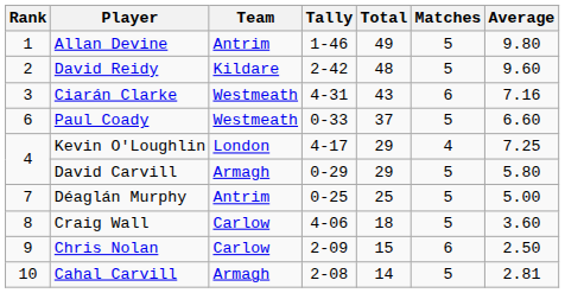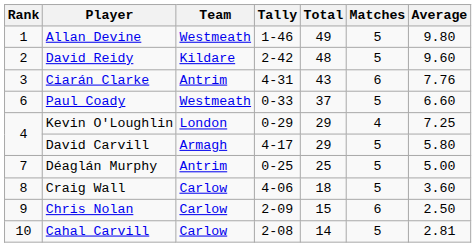 <table class="wikitable">
 <tr>
 <th>Rank</th>
 <th>Player</th>
 <th>Team</th>
 <th>Tally</th>
 <th>Total</th>
 <th>Matches</th>
 <th>Average</th>
 </tr>
 <tr>
 <td rowspan=1 align=center>1</td>
 <td><a href='#'>Allan Devine</a></td>
-<td><a href='#'>Antrim</a></td>
+<td><a href='#'>Westmeath</a></td>
 <td align=center>1-46</td>
 <td align=center>49</td>
 <td align=center>5</td>
 <td align=center>9.80</td>
 </tr>
 <tr>
 <td rowspan=1 align=center>2</td>
 <td><a href='#'>David Reidy</a></td>
 <td><a href='#'>Kildare</a></td>
 <td align=center>2-42</td>
 <td align=center>48</td>
 <td align=center>5</td>
 <td align=center>9.60</td>
 </tr>
 <tr>
 <td rowspan=1 align=center>3</td>
 <td><a href='#'>Ciarán Clarke</a></td>
-<td><a href='#'>Westmeath</a></td>
+<td><a href='#'>Antrim</a></td>
 <td align=center>4-31</td>
 <td align=center>43</td>
 <td align=center>6</td>
-<td align=center>7.16</td>
+<td align=center>7.76</td>
 </tr>
 <tr>
 <td rowspan=1 align=center>6</td>
 <td><a href='#'>Paul Coady</a></td>
 <td><a href='#'>Westmeath</a></td>
 <td align=center>0-33</td>
 <td align=center>37</td>
 <td align=center>5</td>
 <td align=center>6.60</td>
 </tr>
 <tr>
 <td rowspan=2 align=center>4</td>
 <td>Kevin O'Loughlin</td>
 <td><a href='#'>London</a></td>
-<td align=center>4-17</td>
+<td align=center>0-29</td>
 <td align=center>29</td>
 <td align=center>4</td>
 <td align=center>7.25</td>
 </tr>
 <tr>
 <td>David Carvill</td>
 <td><a href='#'>Armagh</a></td>
-<td align=center>0-29</td>
+<td align=center>4-17</td>
 <td align=center>29</td>
 <td align=center>5</td>
 <td align=center>5.80</td>
 </tr>
 <tr>
 <td rowspan=1 align=center>7</td>
 <td>Déaglán Murphy</td>
 <td><a href='#'>Antrim</a></td>
 <td align=center>0-25</td>
 <td align=center>25</td>
 <td align=center>5</td>
 <td align=center>5.00</td>
 </tr>
 <tr>
 <td rowspan=1 align=center>8</td>
 <td>Craig Wall</td>
 <td><a href='#'>Carlow</a></td>
 <td align=center>4-06</td>
 <td align=center>18</td>
 <td align=center>5</td>
 <td align=center>3.60</td>
 </tr>
 <tr>
 <td rowspan=1 align=center>9</td>
 <td><a href='#'>Chris Nolan</a></td>
 <td><a href='#'>Carlow</a></td>
 <td align=center>2-09</td>
 <td align=center>15</td>
 <td align=center>6</td>
 <td align=center>2.50</td>
 </tr>
 <tr>
 <td rowspan=1 align=center>10</td>
 <td><a href='#'>Cahal Carvill</a></td>
-<td><a href='#'>Armagh</a></td>
+<td><a href='#'>Carlow</a></td>
 <td align=center>2-08</td>
 <td align=center>14</td>
 <td align=center>5</td>
 <td align=center>2.81</td>
 </tr>
 </table>
